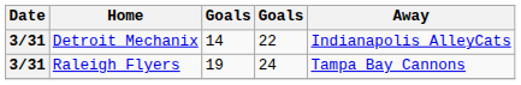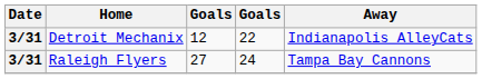 <table class="wikitable" style="font-size: 95%;">
 <tr>
 <th>Date</th>
 <th>Home</th>
 <th>Goals</th>
 <th>Goals</th>
 <th>Away</th>
 </tr>
 <tr>
 <th>3/31</th>
 <td><a href='#'>Detroit Mechanix</a></td>
-<td>14</td>
+<td>12</td>
 <td>22</td>
 <td><a href='#'>Indianapolis AlleyCats</a></td>
 </tr>
 <tr>
 <th>3/31</th>
 <td><a href='#'>Raleigh Flyers</a></td>
-<td>19</td>
+<td>27</td>
 <td>24</td>
 <td><a href='#'>Tampa Bay Cannons</a></td>
 </tr>
 <tr>
 </tr>
 </table>
